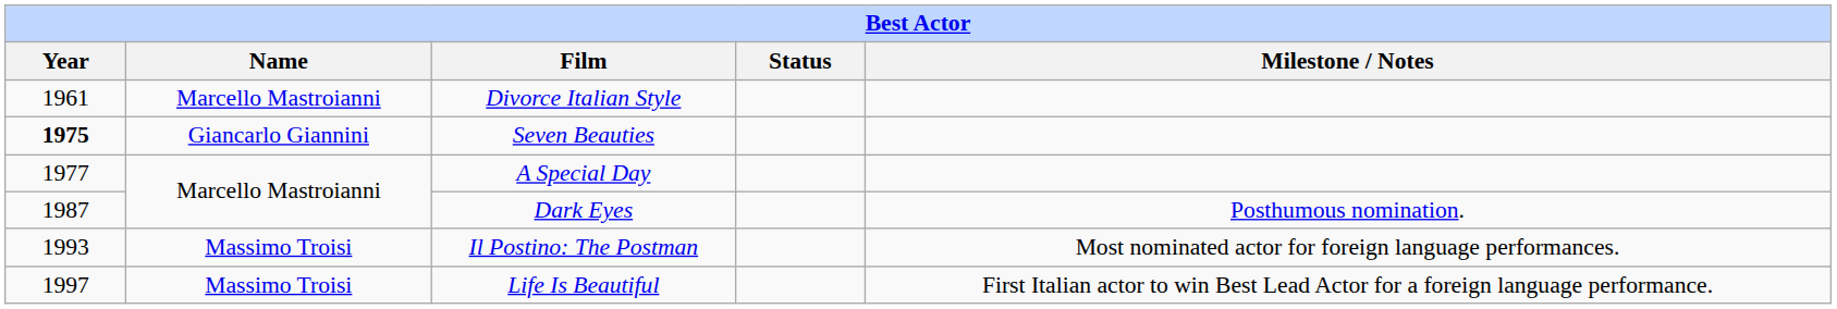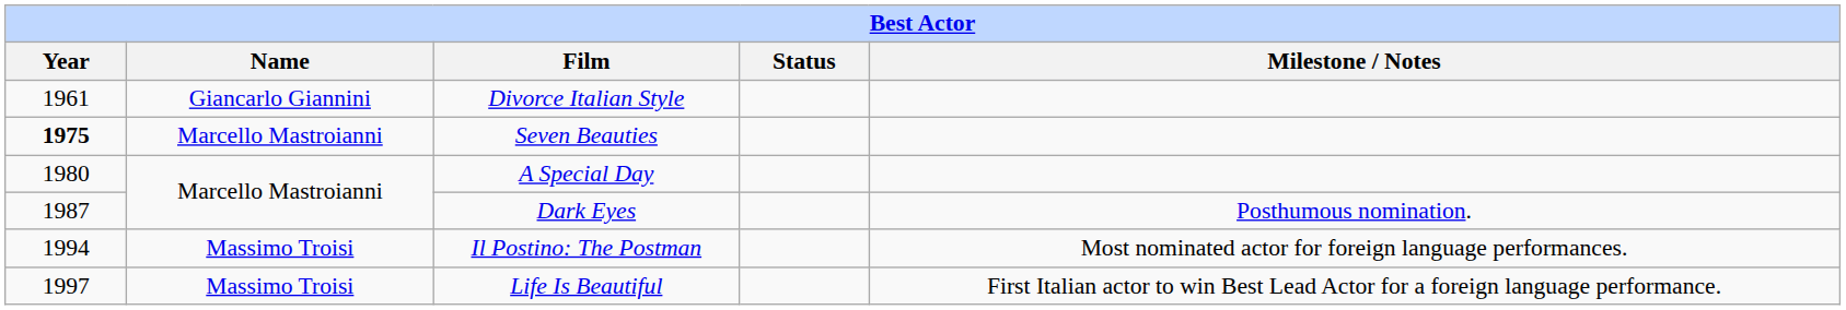 <table class="wikitable" style="text-align: center">
 <tr style="background:#bfd7ff;">
 <td colspan="5" style="text-align:center;"><strong><a href='#'>Best Actor</a></strong></td>
 </tr>
 <tr style="background:#ebf5ff;">
 <th style="width:075px;">Year</th>
 <th style="width:200px;">Name</th>
 <th style="width:200px;">Film</th>
 <th style="width:080px;">Status</th>
 <th style="width:650px;">Milestone / Notes</th>
 </tr>
 <tr>
 <td>1961</td>
-<td><a href='#'>Marcello Mastroianni</a></td>
+<td><a href='#'>Giancarlo Giannini</a></td>
 <td><em><a href='#'>Divorce Italian Style</a></em></td>
 <td></td>
 <td></td>
 </tr>
 <tr>
 <td><strong>1975</strong></td>
-<td><a href='#'>Giancarlo Giannini</a></td>
+<td><a href='#'>Marcello Mastroianni</a></td>
 <td><em><a href='#'>Seven Beauties</a></em></td>
 <td></td>
 <td></td>
 </tr>
 <tr>
-<td>1977</td>
+<td>1980</td>
 <td rowspan=2>Marcello Mastroianni</td>
 <td><em><a href='#'>A Special Day</a></em></td>
 <td></td>
 <td></td>
 </tr>
 <tr>
 <td>1987</td>
 <td><em><a href='#'>Dark Eyes</a></em></td>
 <td></td>
 <td><a href='#'>Posthumous nomination</a>.</td>
 </tr>
 <tr>
-<td>1993</td>
+<td>1994</td>
 <td><a href='#'>Massimo Troisi</a></td>
 <td><em><a href='#'>Il Postino: The Postman</a></em></td>
 <td></td>
 <td>Most nominated actor for foreign language performances.</td>
 </tr>
 <tr>
 <td>1997</td>
 <td><a href='#'>Massimo Troisi</a></td>
 <td><em><a href='#'>Life Is Beautiful</a></em></td>
 <td></td>
 <td>First Italian actor to win Best Lead Actor for a foreign language performance.</td>
 </tr>
 </table>
